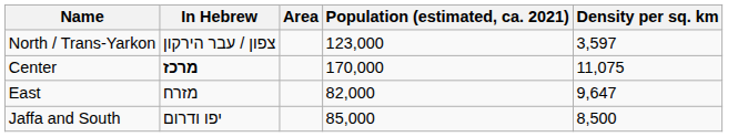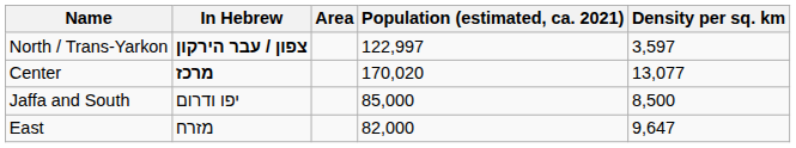 <table class="wikitable sortable">
 <tr>
 <th>Name</th>
 <th>In Hebrew</th>
 <th>Area</th>
 <th>Population (estimated, ca. 2021)</th>
 <th>Density per sq. km</th>
 </tr>
 <tr>
 <td>North / Trans-Yarkon</td>
-<td>צפון / עבר הירקון</td>
+<td><strong>צפון / עבר הירקון</strong></td>
 <td></td>
-<td>123,000</td>
+<td>122,997</td>
 <td>3,597</td>
 </tr>
 <tr>
 <td>Center</td>
 <td><strong>מרכז</strong></td>
 <td></td>
-<td>170,000</td>
-<td>11,075</td>
+<td>170,020</td>
+<td>13,077</td>
+</tr>
+<tr>
+<td>Jaffa and South</td>
+<td>יפו ודרום</td>
+<td></td>
+<td>85,000</td>
+<td>8,500</td>
 </tr>
 <tr>
 <td>East</td>
 <td>מזרח</td>
 <td></td>
 <td>82,000</td>
 <td>9,647</td>
 </tr>
-<tr>
-<td>Jaffa and South</td>
-<td>יפו ודרום</td>
-<td></td>
-<td>85,000</td>
-<td>8,500</td>
-</tr>
 </table>
